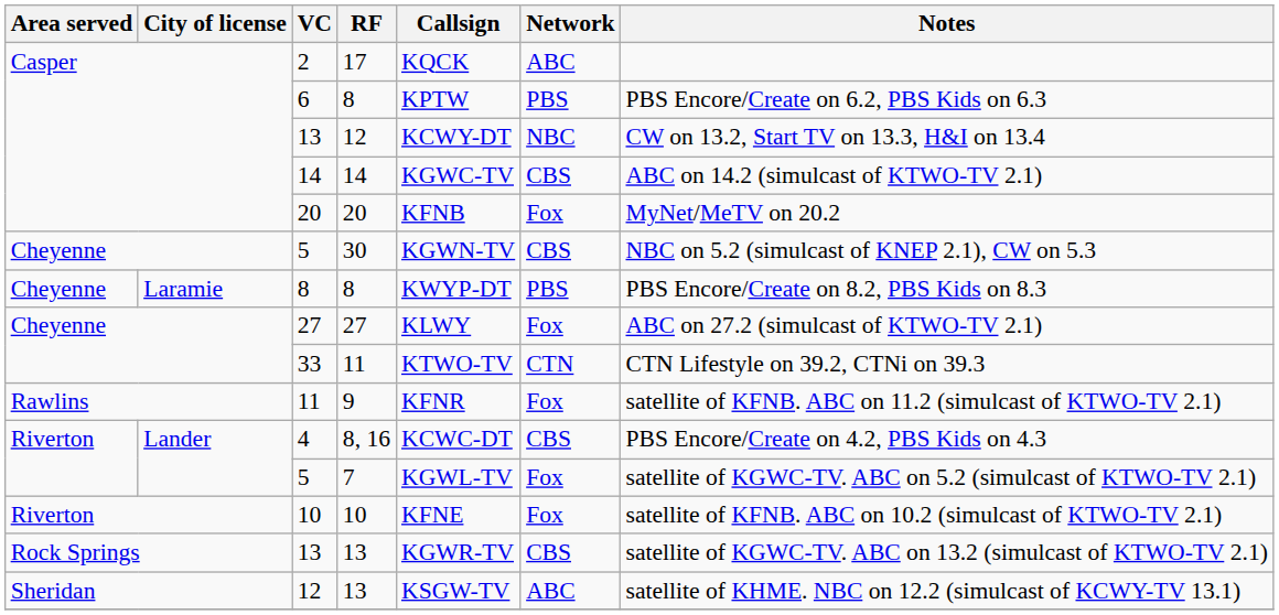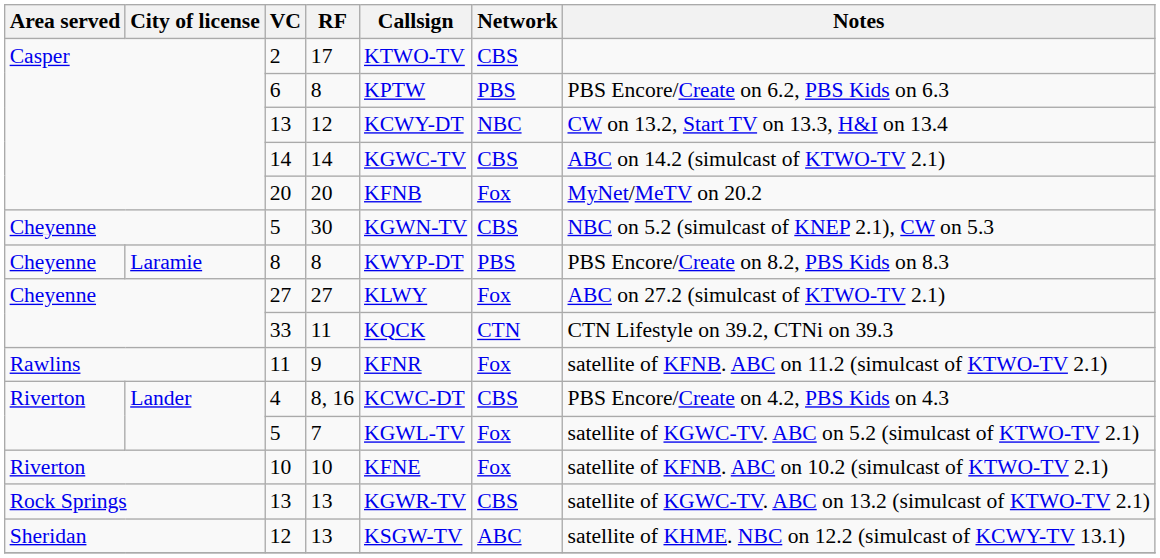 <table class="sortable wikitable" style="margin: 1em 1em 1em 0; background: #f9f9f9;">
 <tr>
 <th>Area served</th>
 <th>City of license</th>
 <th>VC</th>
 <th>RF</th>
 <th>Callsign</th>
 <th>Network</th>
 <th class="unsortable">Notes</th>
 </tr>
 <tr style="vertical-align: top; text-align: left;">
 <td colspan="2" rowspan="5"><a href='#'>Casper</a></td>
 <td>2</td>
 <td>17</td>
-<td><a href='#'>KQCK</a></td>
-<td><a href='#'>ABC</a></td>
+<td><a href='#'>KTWO-TV</a></td>
+<td><a href='#'>CBS</a></td>
 <td></td>
 </tr>
 <tr style="vertical-align: top; text-align: left;">
 <td>6</td>
 <td>8</td>
 <td><a href='#'>KPTW</a></td>
 <td><a href='#'>PBS</a></td>
 <td>PBS Encore/<a href='#'>Create</a> on 6.2, <a href='#'>PBS Kids</a> on 6.3</td>
 </tr>
 <tr style="vertical-align: top; text-align: left;">
 <td>13</td>
 <td>12</td>
 <td><a href='#'>KCWY-DT</a></td>
 <td><a href='#'>NBC</a></td>
 <td><a href='#'>CW</a> on 13.2, <a href='#'>Start TV</a> on 13.3, <a href='#'>H&I</a> on 13.4</td>
 </tr>
 <tr style="vertical-align: top; text-align: left;">
 <td>14</td>
 <td>14</td>
 <td><a href='#'>KGWC-TV</a></td>
 <td><a href='#'>CBS</a></td>
 <td><a href='#'>ABC</a> on 14.2 (simulcast of <a href='#'>KTWO-TV</a> 2.1)</td>
 </tr>
 <tr style="vertical-align: top; text-align: left;">
 <td>20</td>
 <td>20</td>
 <td><a href='#'>KFNB</a></td>
 <td><a href='#'>Fox</a></td>
 <td><a href='#'>MyNet</a>/<a href='#'>MeTV</a> on 20.2</td>
 </tr>
 <tr style="vertical-align: top; text-align: left;">
 <td colspan="2"><a href='#'>Cheyenne</a></td>
 <td>5</td>
 <td>30</td>
 <td><a href='#'>KGWN-TV</a></td>
 <td><a href='#'>CBS</a></td>
 <td><a href='#'>NBC</a> on 5.2 (simulcast of <a href='#'>KNEP</a> 2.1), <a href='#'>CW</a> on 5.3</td>
 </tr>
 <tr style="vertical-align: top; text-align: left;">
 <td><a href='#'>Cheyenne</a></td>
 <td><a href='#'>Laramie</a></td>
 <td>8</td>
 <td>8</td>
 <td><a href='#'>KWYP-DT</a></td>
 <td><a href='#'>PBS</a></td>
 <td>PBS Encore/<a href='#'>Create</a> on 8.2, <a href='#'>PBS Kids</a> on 8.3</td>
 </tr>
 <tr style="vertical-align: top; text-align: left;">
 <td colspan="2" rowspan="2"><a href='#'>Cheyenne</a></td>
 <td>27</td>
 <td>27</td>
 <td><a href='#'>KLWY</a></td>
 <td><a href='#'>Fox</a></td>
 <td><a href='#'>ABC</a> on 27.2 (simulcast of <a href='#'>KTWO-TV</a> 2.1)</td>
 </tr>
 <tr style="vertical-align: top; text-align: left;">
 <td>33</td>
 <td>11</td>
-<td><a href='#'>KTWO-TV</a></td>
+<td><a href='#'>KQCK</a></td>
 <td><a href='#'>CTN</a></td>
 <td>CTN Lifestyle on 39.2, CTNi on 39.3</td>
 </tr>
 <tr style="vertical-align: top; text-align: left;">
 <td colspan="2"><a href='#'>Rawlins</a></td>
 <td>11</td>
 <td>9</td>
 <td><a href='#'>KFNR</a></td>
 <td><a href='#'>Fox</a></td>
 <td>satellite of <a href='#'>KFNB</a>. <a href='#'>ABC</a> on 11.2 (simulcast of <a href='#'>KTWO-TV</a> 2.1)</td>
 </tr>
 <tr style="vertical-align: top; text-align: left;">
 <td rowspan="2"><a href='#'>Riverton</a></td>
 <td rowspan="2"><a href='#'>Lander</a></td>
 <td>4</td>
 <td>8, 16</td>
 <td><a href='#'>KCWC-DT</a></td>
 <td><a href='#'>CBS</a></td>
 <td>PBS Encore/<a href='#'>Create</a> on 4.2, <a href='#'>PBS Kids</a> on 4.3</td>
 </tr>
 <tr style="vertical-align: top; text-align: left;">
 <td>5</td>
 <td>7</td>
 <td><a href='#'>KGWL-TV</a></td>
 <td><a href='#'>Fox</a></td>
 <td>satellite of <a href='#'>KGWC-TV</a>. <a href='#'>ABC</a> on 5.2 (simulcast of <a href='#'>KTWO-TV</a> 2.1)</td>
 </tr>
 <tr style="vertical-align: top; text-align: left;">
 <td colspan="2"><a href='#'>Riverton</a></td>
 <td>10</td>
 <td>10</td>
 <td><a href='#'>KFNE</a></td>
 <td><a href='#'>Fox</a></td>
 <td>satellite of <a href='#'>KFNB</a>. <a href='#'>ABC</a> on 10.2 (simulcast of <a href='#'>KTWO-TV</a> 2.1)</td>
 </tr>
 <tr style="vertical-align: top; text-align: left;">
 <td colspan="2"><a href='#'>Rock Springs</a></td>
 <td>13</td>
 <td>13</td>
 <td><a href='#'>KGWR-TV</a></td>
 <td><a href='#'>CBS</a></td>
 <td>satellite of <a href='#'>KGWC-TV</a>. <a href='#'>ABC</a> on 13.2 (simulcast of <a href='#'>KTWO-TV</a> 2.1)</td>
 </tr>
 <tr style="vertical-align: top; text-align: left;">
 <td colspan="2"><a href='#'>Sheridan</a></td>
 <td>12</td>
 <td>13</td>
 <td><a href='#'>KSGW-TV</a></td>
 <td><a href='#'>ABC</a></td>
 <td>satellite of <a href='#'>KHME</a>. <a href='#'>NBC</a> on 12.2 (simulcast of <a href='#'>KCWY-TV</a> 13.1)</td>
 </tr>
 <tr style="vertical-align: top; text-align: left;">
 </tr>
 </table>
